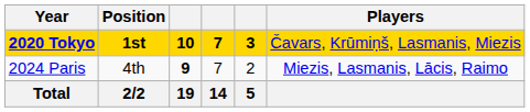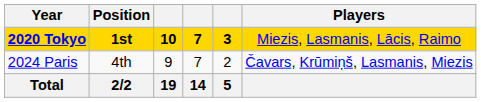 <table class="wikitable" style="text-align: center;">
 <tr>
 <th>Year</th>
 <th>Position</th>
 <th width=25px></th>
 <th width=25px></th>
 <th width=25px></th>
 <th>Players</th>
 </tr>
 <tr bgcolor=gold>
 <td style="text-align: left;"> <strong><a href='#'>2020 Tokyo</a></strong></td>
 <td><strong>1st</strong> </td>
 <td><strong>10</strong></td>
 <td><strong>7</strong></td>
 <td><strong>3</strong></td>
-<td><a href='#'>Čavars</a>, <a href='#'>Krūmiņš</a>, <a href='#'>Lasmanis</a>, <a href='#'>Miezis</a></td>
+<td><a href='#'>Miezis</a>, <a href='#'>Lasmanis</a>, <a href='#'>Lācis</a>, <a href='#'>Raimo</a></td>
 </tr>
 <tr>
 <td style="text-align: left;"> <a href='#'>2024 Paris</a></td>
 <td>4th</td>
-<td><strong>9</strong></td>
+<td>9</td>
 <td>7</td>
 <td>2</td>
-<td><a href='#'>Miezis</a>, <a href='#'>Lasmanis</a>, <a href='#'>Lācis</a>, <a href='#'>Raimo</a></td>
+<td><a href='#'>Čavars</a>, <a href='#'>Krūmiņš</a>, <a href='#'>Lasmanis</a>, <a href='#'>Miezis</a></td>
 </tr>
 <tr>
 <th>Total</th>
 <th>2/2</th>
 <th>19</th>
 <th>14</th>
 <th>5</th>
 <th></th>
 </tr>
 </table>
